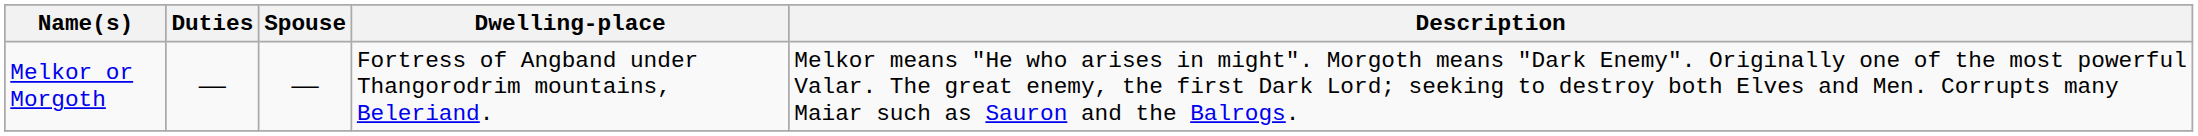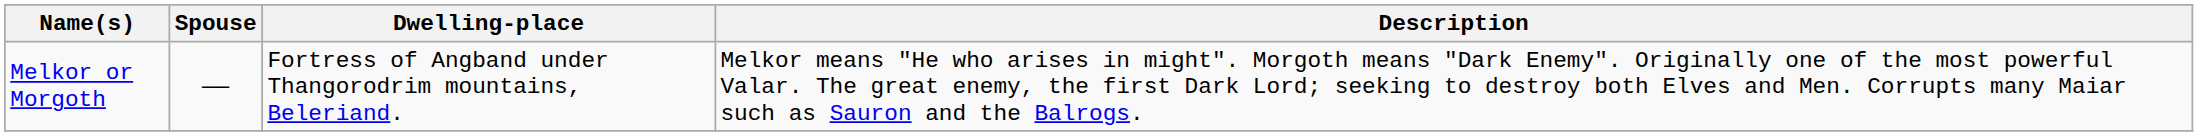 <table class="wikitable">
 <tr>
 <th>Name(s)</th>
-<th>Duties</th>
 <th>Spouse</th>
 <th>Dwelling-place</th>
 <th>Description</th>
 </tr>
 <tr>
 <td><a href='#'>Melkor or Morgoth</a></td>
 <td style=text-align:center>——</td>
-<td style=text-align:center>——</td>
 <td>Fortress of Angband under Thangorodrim mountains, <a href='#'>Beleriand</a>.</td>
 <td>Melkor means "He who arises in might". Morgoth means "Dark Enemy". Originally one of the most powerful Valar. The great enemy, the first Dark Lord; seeking to destroy both Elves and Men. Corrupts many Maiar such as <a href='#'>Sauron</a> and the <a href='#'>Balrogs</a>.</td>
 </tr>
 </table>
